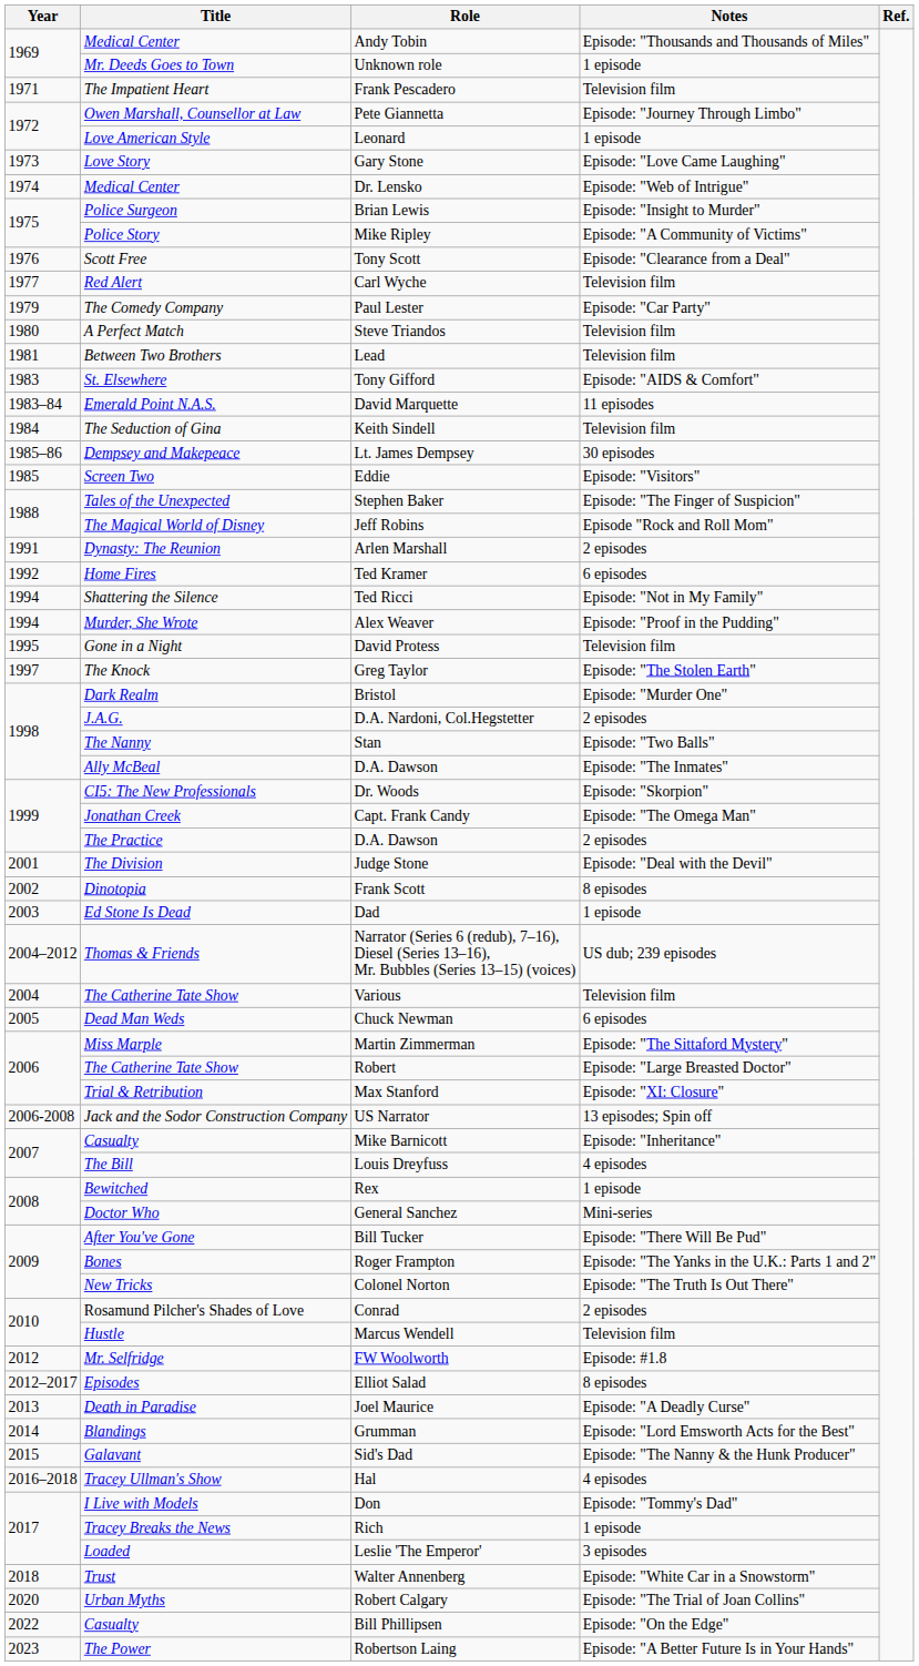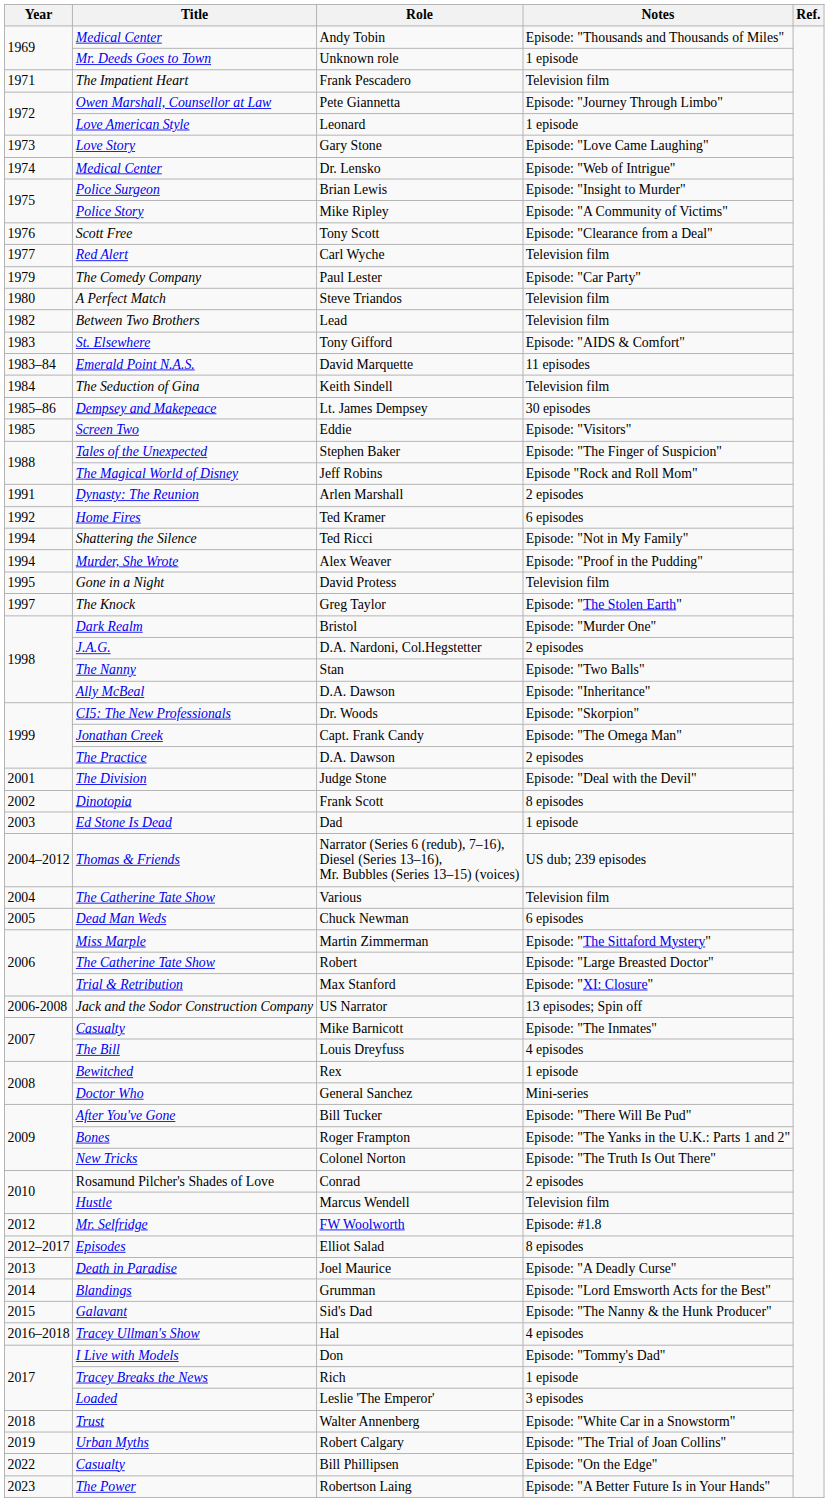 <table class="wikitable">
 <tr>
 <th>Year</th>
 <th>Title</th>
 <th>Role</th>
 <th>Notes</th>
 <th>Ref.</th>
 </tr>
 <tr>
 <td rowspan=2>1969</td>
 <td><em><a href='#'>Medical Center</a></em></td>
 <td>Andy Tobin</td>
 <td>Episode: "Thousands and Thousands of Miles"</td>
 <td rowspan=66></td>
 </tr>
 <tr>
 <td><em><a href='#'>Mr. Deeds Goes to Town</a></em></td>
 <td>Unknown role</td>
 <td>1 episode</td>
 </tr>
 <tr>
 <td>1971</td>
 <td><em>The Impatient Heart</em></td>
 <td>Frank Pescadero</td>
 <td>Television film</td>
 </tr>
 <tr>
 <td rowspan=2>1972</td>
 <td><em><a href='#'>Owen Marshall, Counsellor at Law</a></em></td>
 <td>Pete Giannetta</td>
 <td>Episode: "Journey Through Limbo"</td>
 </tr>
 <tr>
 <td><em><a href='#'>Love American Style</a></em></td>
 <td>Leonard</td>
 <td>1 episode</td>
 </tr>
 <tr>
 <td>1973</td>
 <td><em><a href='#'>Love Story</a></em></td>
 <td>Gary Stone</td>
 <td>Episode: "Love Came Laughing"</td>
 </tr>
 <tr>
 <td>1974</td>
 <td><em><a href='#'>Medical Center</a></em></td>
 <td>Dr. Lensko</td>
 <td>Episode: "Web of Intrigue"</td>
 </tr>
 <tr>
 <td rowspan=2>1975</td>
 <td><em><a href='#'>Police Surgeon</a></em></td>
 <td>Brian Lewis</td>
 <td>Episode: "Insight to Murder"</td>
 </tr>
 <tr>
 <td><em><a href='#'>Police Story</a></em></td>
 <td>Mike Ripley</td>
 <td>Episode: "A Community of Victims"</td>
 </tr>
 <tr>
 <td>1976</td>
 <td><em>Scott Free</em></td>
 <td>Tony Scott</td>
 <td>Episode: "Clearance from a Deal"</td>
 </tr>
 <tr>
 <td>1977</td>
 <td><em><a href='#'>Red Alert</a></em></td>
 <td>Carl Wyche</td>
 <td>Television film</td>
 </tr>
 <tr>
 <td>1979</td>
 <td><em>The Comedy Company</em></td>
 <td>Paul Lester</td>
 <td>Episode: "Car Party"</td>
 </tr>
 <tr>
 <td>1980</td>
 <td><em>A Perfect Match</em></td>
 <td>Steve Triandos</td>
 <td>Television film</td>
 </tr>
 <tr>
-<td>1981</td>
+<td>1982</td>
 <td><em>Between Two Brothers</em></td>
 <td>Lead</td>
 <td>Television film</td>
 </tr>
 <tr>
 <td>1983</td>
 <td><em><a href='#'>St. Elsewhere</a></em></td>
 <td>Tony Gifford</td>
 <td>Episode: "AIDS & Comfort"</td>
 </tr>
 <tr>
 <td>1983–84</td>
 <td><em><a href='#'>Emerald Point N.A.S.</a></em></td>
 <td>David Marquette</td>
 <td>11 episodes</td>
 </tr>
 <tr>
 <td>1984</td>
 <td><em>The Seduction of Gina</em></td>
 <td>Keith Sindell</td>
 <td>Television film</td>
 </tr>
 <tr>
 <td>1985–86</td>
 <td><em><a href='#'>Dempsey and Makepeace</a></em></td>
 <td>Lt. James Dempsey</td>
 <td>30 episodes</td>
 </tr>
 <tr>
 <td>1985</td>
 <td><em><a href='#'>Screen Two</a></em></td>
 <td>Eddie</td>
 <td>Episode: "Visitors"</td>
 </tr>
 <tr>
 <td rowspan=2>1988</td>
 <td><em><a href='#'>Tales of the Unexpected</a></em></td>
 <td>Stephen Baker</td>
 <td>Episode: "The Finger of Suspicion"</td>
 </tr>
 <tr>
 <td><em><a href='#'>The Magical World of Disney</a></em></td>
 <td>Jeff Robins</td>
 <td>Episode "Rock and Roll Mom"</td>
 </tr>
 <tr>
 <td>1991</td>
 <td><em><a href='#'>Dynasty: The Reunion</a></em></td>
 <td>Arlen Marshall</td>
 <td>2 episodes</td>
 </tr>
 <tr>
 <td>1992</td>
 <td><em><a href='#'>Home Fires</a></em></td>
 <td>Ted Kramer</td>
 <td>6 episodes</td>
 </tr>
 <tr>
 <td>1994</td>
 <td><em>Shattering the Silence</em></td>
 <td>Ted Ricci</td>
 <td>Episode: "Not in My Family"</td>
 </tr>
 <tr>
 <td>1994</td>
 <td><em><a href='#'>Murder, She Wrote</a></em></td>
 <td>Alex Weaver</td>
 <td>Episode: "Proof in the Pudding"</td>
 </tr>
 <tr>
 <td>1995</td>
 <td><em>Gone in a Night</em></td>
 <td>David Protess</td>
 <td>Television film</td>
 </tr>
 <tr>
 <td>1997</td>
 <td><em>The Knock</em></td>
 <td>Greg Taylor</td>
 <td>Episode: "<a href='#'>The Stolen Earth</a>"</td>
 </tr>
 <tr>
 <td rowspan=4>1998</td>
 <td><em><a href='#'>Dark Realm</a></em></td>
 <td>Bristol</td>
 <td>Episode: "Murder One"</td>
 </tr>
 <tr>
 <td><em><a href='#'>J.A.G.</a></em></td>
 <td>D.A. Nardoni, Col.Hegstetter</td>
 <td>2 episodes</td>
 </tr>
 <tr>
 <td><em><a href='#'>The Nanny</a></em></td>
 <td>Stan</td>
 <td>Episode: "Two Balls"</td>
 </tr>
 <tr>
 <td><em><a href='#'>Ally McBeal</a></em></td>
 <td>D.A. Dawson</td>
-<td>Episode: "The Inmates"</td>
+<td>Episode: "Inheritance"</td>
 </tr>
 <tr>
 <td rowspan=3>1999</td>
 <td><em><a href='#'>CI5: The New Professionals</a></em></td>
 <td>Dr. Woods</td>
 <td>Episode: "Skorpion"</td>
 </tr>
 <tr>
 <td><em><a href='#'>Jonathan Creek</a></em></td>
 <td>Capt. Frank Candy</td>
 <td>Episode: "The Omega Man"</td>
 </tr>
 <tr>
 <td><em><a href='#'>The Practice</a></em></td>
 <td>D.A. Dawson</td>
 <td>2 episodes</td>
 </tr>
 <tr>
 <td>2001</td>
 <td><em><a href='#'>The Division</a></em></td>
 <td>Judge Stone</td>
 <td>Episode: "Deal with the Devil"</td>
 </tr>
 <tr>
 <td>2002</td>
 <td><em><a href='#'>Dinotopia</a></em></td>
 <td>Frank Scott</td>
 <td>8 episodes</td>
 </tr>
 <tr>
 <td>2003</td>
 <td><em><a href='#'>Ed Stone Is Dead</a></em></td>
 <td>Dad</td>
 <td>1 episode</td>
 </tr>
 <tr>
 <td>2004–2012</td>
 <td><em><a href='#'>Thomas & Friends</a></em></td>
 <td>Narrator (Series 6 (redub), 7–16), <br>Diesel (Series 13–16), <br>Mr. Bubbles (Series 13–15) (voices)</td>
 <td>US dub; 239 episodes</td>
 </tr>
 <tr>
 <td>2004</td>
 <td><em><a href='#'>The Catherine Tate Show</a></em></td>
 <td>Various</td>
 <td>Television film</td>
 </tr>
 <tr>
 <td>2005</td>
 <td><em><a href='#'>Dead Man Weds</a></em></td>
 <td>Chuck Newman</td>
 <td>6 episodes</td>
 </tr>
 <tr>
 <td rowspan=3>2006</td>
 <td><em><a href='#'>Miss Marple</a></em></td>
 <td>Martin Zimmerman</td>
 <td>Episode: "<a href='#'>The Sittaford Mystery</a>"</td>
 </tr>
 <tr>
 <td><em><a href='#'>The Catherine Tate Show</a></em></td>
 <td>Robert</td>
 <td>Episode: "Large Breasted Doctor"</td>
 </tr>
 <tr>
 <td><em><a href='#'>Trial & Retribution</a></em></td>
 <td>Max Stanford</td>
 <td>Episode: "<a href='#'>XI: Closure</a>"</td>
 </tr>
 <tr>
 <td>2006-2008</td>
 <td><em>Jack and the Sodor Construction Company</em></td>
 <td>US Narrator</td>
 <td>13 episodes; Spin off</td>
 </tr>
 <tr>
 <td rowspan=2>2007</td>
 <td><em><a href='#'>Casualty</a></em></td>
 <td>Mike Barnicott</td>
-<td>Episode: "Inheritance"</td>
+<td>Episode: "The Inmates"</td>
 </tr>
 <tr>
 <td><em><a href='#'>The Bill</a></em></td>
 <td>Louis Dreyfuss</td>
 <td>4 episodes</td>
 </tr>
 <tr>
 <td rowspan=2>2008</td>
 <td><em><a href='#'>Bewitched</a></em></td>
 <td>Rex</td>
 <td>1 episode</td>
 </tr>
 <tr>
 <td><em><a href='#'>Doctor Who</a></em></td>
 <td>General Sanchez</td>
 <td>Mini-series</td>
 </tr>
 <tr>
 <td rowspan=3>2009</td>
 <td><em><a href='#'>After You've Gone</a></em></td>
 <td>Bill Tucker</td>
 <td>Episode: "There Will Be Pud"</td>
 </tr>
 <tr>
 <td><em><a href='#'>Bones</a></em></td>
 <td>Roger Frampton</td>
 <td>Episode: "The Yanks in the U.K.: Parts 1 and 2"</td>
 </tr>
 <tr>
 <td><em><a href='#'>New Tricks</a></em></td>
 <td>Colonel Norton</td>
 <td>Episode: "The Truth Is Out There"</td>
 </tr>
 <tr>
 <td rowspan=2>2010</td>
 <td>Rosamund Pilcher's Shades of Love</td>
 <td>Conrad</td>
 <td>2 episodes</td>
 </tr>
 <tr>
 <td><em><a href='#'>Hustle</a></em></td>
 <td>Marcus Wendell</td>
 <td>Television film</td>
 </tr>
 <tr>
 <td>2012</td>
 <td><em><a href='#'>Mr. Selfridge</a></em></td>
 <td><a href='#'>FW Woolworth</a></td>
 <td>Episode: #1.8</td>
 </tr>
 <tr>
 <td>2012–2017</td>
 <td><em><a href='#'>Episodes</a></em></td>
 <td>Elliot Salad</td>
 <td>8 episodes</td>
 </tr>
 <tr>
 <td>2013</td>
 <td><em><a href='#'>Death in Paradise</a></em></td>
 <td>Joel Maurice</td>
 <td>Episode: "A Deadly Curse"</td>
 </tr>
 <tr>
 <td>2014</td>
 <td><em><a href='#'>Blandings</a></em></td>
 <td>Grumman</td>
 <td>Episode: "Lord Emsworth Acts for the Best"</td>
 </tr>
 <tr>
 <td>2015</td>
 <td><em><a href='#'>Galavant</a></em></td>
 <td>Sid's Dad</td>
 <td>Episode: "The Nanny & the Hunk Producer"</td>
 </tr>
 <tr>
 <td>2016–2018</td>
 <td><em><a href='#'>Tracey Ullman's Show</a></em></td>
 <td>Hal</td>
 <td>4 episodes</td>
 </tr>
 <tr>
 <td rowspan=3>2017</td>
 <td><em><a href='#'>I Live with Models</a></em></td>
 <td>Don</td>
 <td>Episode: "Tommy's Dad"</td>
 </tr>
 <tr>
 <td><em><a href='#'>Tracey Breaks the News</a></em></td>
 <td>Rich</td>
 <td>1 episode</td>
 </tr>
 <tr>
 <td><em><a href='#'>Loaded</a></em></td>
 <td>Leslie 'The Emperor'</td>
 <td>3 episodes</td>
 </tr>
 <tr>
 <td>2018</td>
 <td><em><a href='#'>Trust</a></em></td>
 <td>Walter Annenberg</td>
 <td>Episode: "White Car in a Snowstorm"</td>
 </tr>
 <tr>
-<td>2020</td>
+<td>2019</td>
 <td><em><a href='#'>Urban Myths</a></em></td>
 <td>Robert Calgary</td>
 <td>Episode: "The Trial of Joan Collins"</td>
 </tr>
 <tr>
 <td>2022</td>
 <td><em><a href='#'>Casualty</a></em></td>
 <td>Bill Phillipsen</td>
 <td>Episode: "On the Edge"</td>
 </tr>
 <tr>
 <td>2023</td>
 <td><em><a href='#'>The Power</a></em></td>
 <td>Robertson Laing</td>
 <td>Episode: "A Better Future Is in Your Hands"</td>
 </tr>
 </table>
